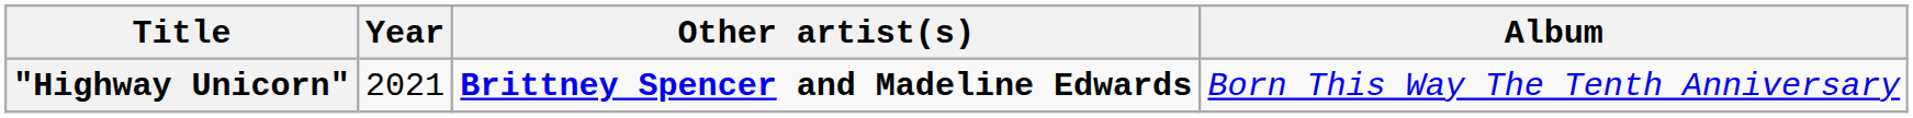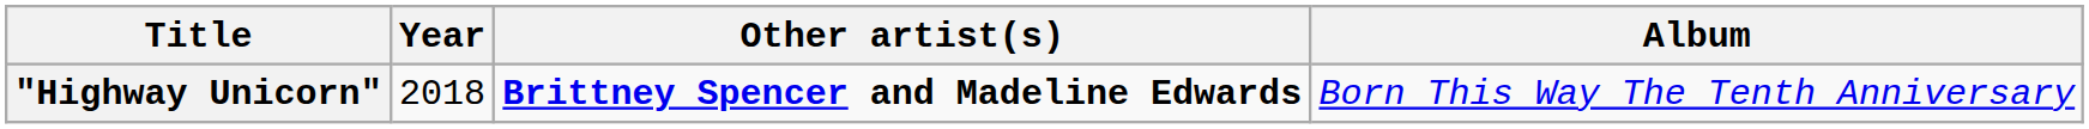 <table class="wikitable plainrowheaders" style="text-align:center">
 <tr>
 <th scope="col">Title</th>
 <th scope="col">Year</th>
 <th scope="col">Other artist(s)</th>
 <th scope="col">Album</th>
 </tr>
 <tr>
 <th scope="row">"Highway Unicorn"</th>
-<td>2021</td>
+<td>2018</td>
 <td><strong><a href='#'>Brittney Spencer</a> and Madeline Edwards</strong></td>
 <td><em><a href='#'>Born This Way The Tenth Anniversary</a></em></td>
 </tr>
 </table>
